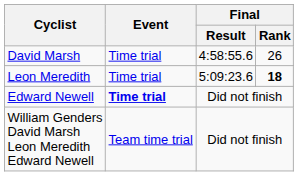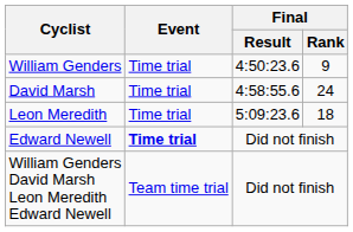 <table class=wikitable style="font-size:90%">
 <tr>
 <th rowspan=2>Cyclist</th>
 <th rowspan=2>Event</th>
 <th colspan=2>Final</th>
 </tr>
 <tr>
 <th>Result</th>
 <th>Rank</th>
 </tr>
 <tr>
+<td><a href='#'>William Genders</a></td>
+<td><a href='#'>Time trial</a></td>
+<td align=center>4:50:23.6</td>
+<td align=center>9</td>
+</tr>
+<tr>
 <td><a href='#'>David Marsh</a></td>
 <td><a href='#'>Time trial</a></td>
 <td align=center>4:58:55.6</td>
-<td align=center>26</td>
+<td align=center>24</td>
 </tr>
 <tr>
 <td><a href='#'>Leon Meredith</a></td>
 <td><a href='#'>Time trial</a></td>
 <td align=center>5:09:23.6</td>
-<td align=center><strong>18</strong></td>
+<td align=center>18</td>
 </tr>
 <tr>
 <td><a href='#'>Edward Newell</a></td>
 <td><strong><a href='#'>Time trial</a></strong></td>
 <td align=center colspan=2>Did not finish</td>
 </tr>
 <tr>
 <td>William Genders <br> David Marsh <br> Leon Meredith <br> Edward Newell</td>
 <td><a href='#'>Team time trial</a></td>
 <td align=center colspan=2>Did not finish</td>
 </tr>
 </table>
